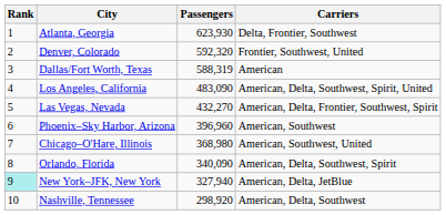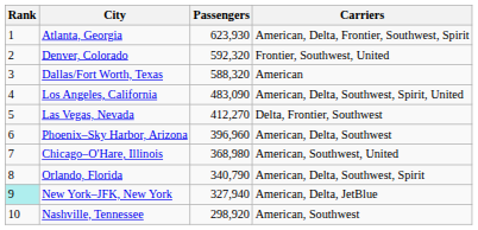 <table class="wikitable sortable" style="font-size: 95%;">
 <tr>
 <th scope="col">Rank</th>
 <th scope="col">City</th>
 <th scope="col">Passengers</th>
 <th scope="col">Carriers</th>
 </tr>
 <tr>
 <td>1</td>
 <td> <a href='#'>Atlanta, Georgia</a></td>
 <td style="text-align:right;">623,930</td>
-<td>Delta, Frontier, Southwest</td>
+<td>American, Delta, Frontier, Southwest, Spirit</td>
 </tr>
 <tr>
 <td>2</td>
 <td> <a href='#'>Denver, Colorado</a></td>
 <td style="text-align:right;">592,320</td>
 <td>Frontier, Southwest, United</td>
 </tr>
 <tr>
 <td>3</td>
 <td> <a href='#'>Dallas/Fort Worth, Texas</a></td>
-<td style="text-align:right;">588,319</td>
+<td style="text-align:right;">588,320</td>
 <td>American</td>
 </tr>
 <tr>
 <td>4</td>
 <td> <a href='#'>Los Angeles, California</a></td>
 <td style="text-align:right;">483,090</td>
 <td>American, Delta, Southwest, Spirit, United</td>
 </tr>
 <tr>
 <td>5</td>
 <td> <a href='#'>Las Vegas, Nevada</a></td>
-<td style="text-align:right;">432,270</td>
-<td>American, Delta, Frontier, Southwest, Spirit</td>
+<td style="text-align:right;">412,270</td>
+<td>Delta, Frontier, Southwest</td>
 </tr>
 <tr>
 <td>6</td>
 <td> <a href='#'>Phoenix–Sky Harbor, Arizona</a></td>
 <td style="text-align:right;">396,960</td>
-<td>American, Southwest</td>
+<td>American, Delta, Southwest</td>
 </tr>
 <tr>
 <td>7</td>
 <td> <a href='#'>Chicago–O'Hare, Illinois</a></td>
 <td style="text-align:right;">368,980</td>
 <td>American, Southwest, United</td>
 </tr>
 <tr>
 <td>8</td>
 <td> <a href='#'>Orlando, Florida</a></td>
-<td style="text-align:right;">340,090</td>
+<td style="text-align:right;">340,790</td>
 <td>American, Delta, Southwest, Spirit</td>
 </tr>
 <tr>
 <td style="background: paleturquoise;">9</td>
 <td> <a href='#'>New York–JFK, New York</a></td>
 <td style="text-align:right;">327,940</td>
 <td>American, Delta, JetBlue</td>
 </tr>
 <tr>
 <td>10</td>
 <td> <a href='#'>Nashville, Tennessee</a></td>
 <td style="text-align:right;">298,920</td>
-<td>American, Delta, Southwest</td>
+<td>American, Southwest</td>
 </tr>
 </table>
